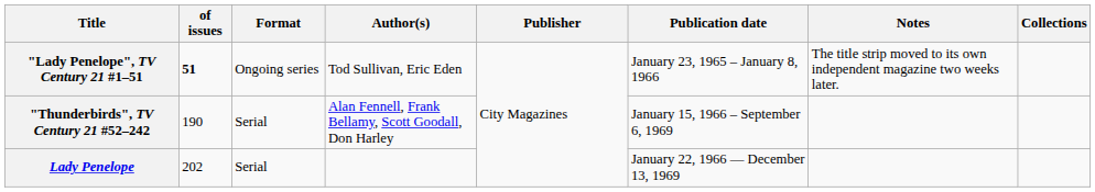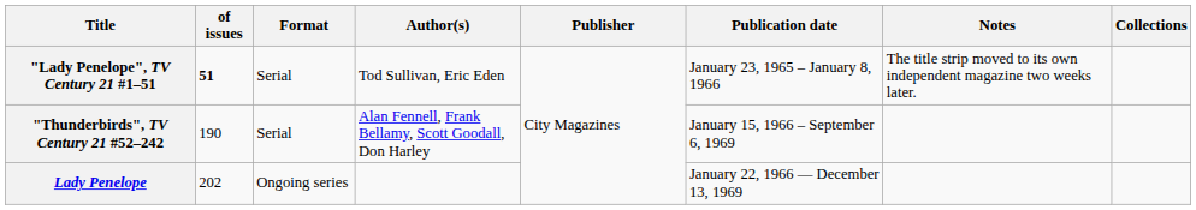 <table class="wikitable">
 <tr>
 <th>Title</th>
 <th style="width:40pt"> of issues</th>
 <th style="width:75pt">Format</th>
 <th style="width:125pt">Author(s)</th>
 <th style="width:125pt">Publisher</th>
 <th style="width:150pt">Publication date</th>
 <th style="width:175pt">Notes</th>
 <th>Collections</th>
 </tr>
 <tr>
 <th>"Lady Penelope", <em>TV Century 21</em> #1–51</th>
 <td><strong>51</strong></td>
-<td>Ongoing series</td>
+<td>Serial</td>
 <td>Tod Sullivan, Eric Eden</td>
 <td rowspan="3">City Magazines</td>
 <td>January 23, 1965 – January 8, 1966</td>
 <td>The title strip moved to its own independent magazine two weeks later.</td>
 <td></td>
 </tr>
 <tr>
 <th>"Thunderbirds", <em>TV Century 21</em> #52–242</th>
 <td>190</td>
 <td>Serial</td>
 <td><a href='#'>Alan Fennell</a>, <a href='#'>Frank Bellamy</a>, <a href='#'>Scott Goodall</a>, Don Harley</td>
 <td>January 15, 1966 – September 6, 1969</td>
 <td></td>
 <td></td>
 </tr>
 <tr>
 <th><em><a href='#'>Lady Penelope</a></em></th>
 <td>202</td>
-<td>Serial</td>
+<td>Ongoing series</td>
 <td></td>
 <td>January 22, 1966 — December 13, 1969</td>
 <td></td>
 <td></td>
 </tr>
 </table>
